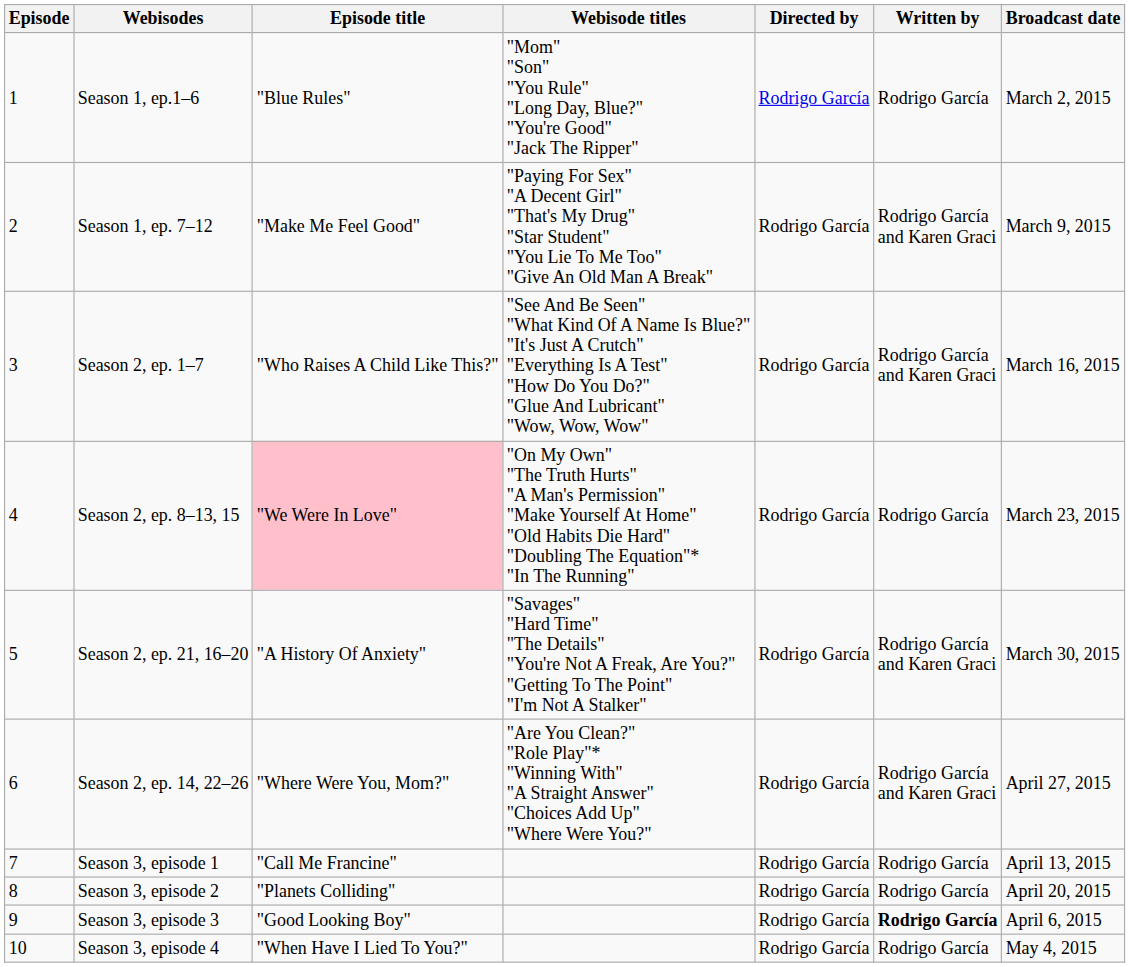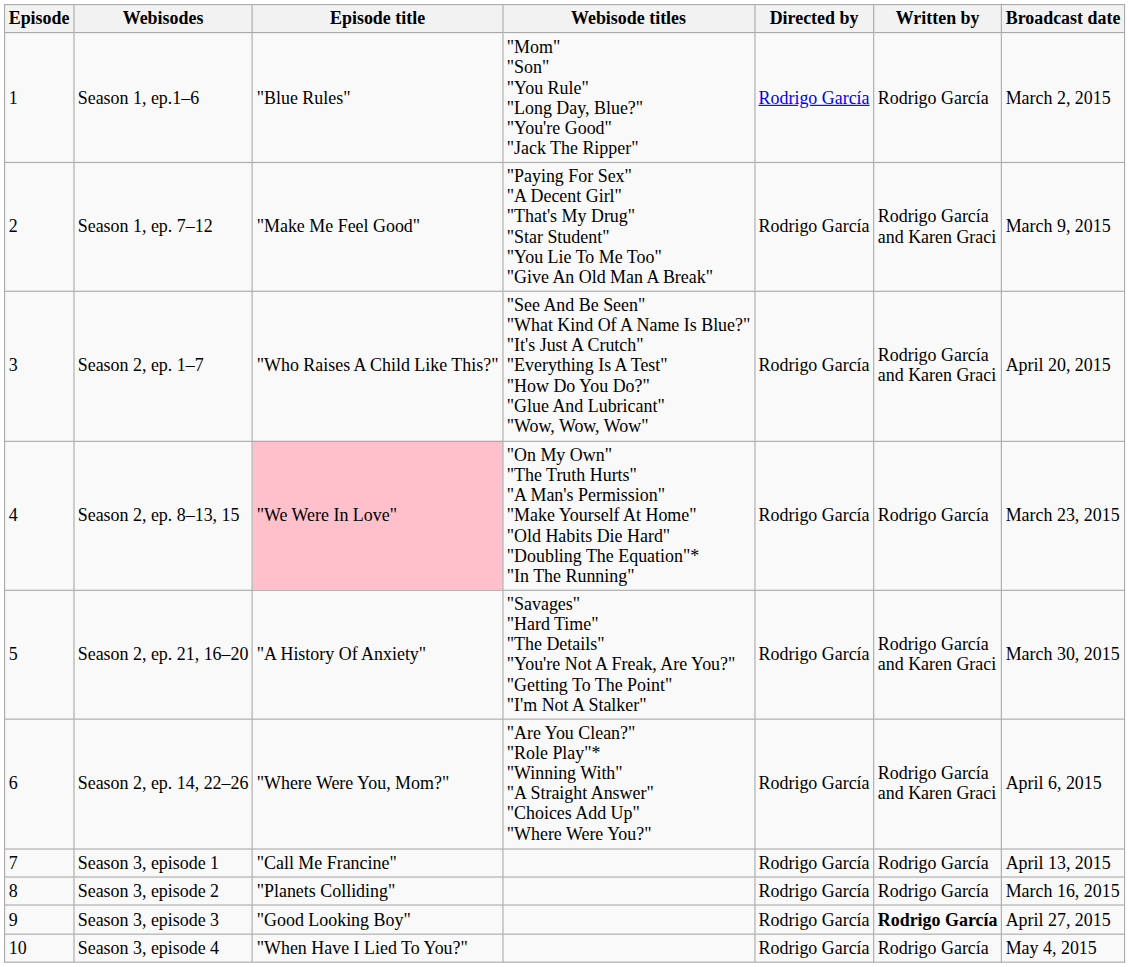 <table class="wikitable">
 <tr>
 <th>Episode</th>
 <th>Webisodes</th>
 <th>Episode title</th>
 <th>Webisode titles</th>
 <th>Directed by</th>
 <th>Written by</th>
 <th>Broadcast date</th>
 </tr>
 <tr>
 <td>1</td>
 <td>Season 1, ep.1–6</td>
 <td>"Blue Rules"</td>
 <td>"Mom"<br>"Son"<br>"You Rule"<br>"Long Day, Blue?"<br>"You're Good"<br>"Jack The Ripper"</td>
 <td><a href='#'>Rodrigo García</a></td>
 <td>Rodrigo García</td>
 <td>March 2, 2015</td>
 </tr>
 <tr>
 <td>2</td>
 <td>Season 1, ep. 7–12</td>
 <td>"Make Me Feel Good"</td>
 <td>"Paying For Sex"<br>"A Decent Girl"<br>"That's My Drug"<br>"Star Student"<br>"You Lie To Me Too"<br>"Give An Old Man A Break"</td>
 <td>Rodrigo García</td>
 <td>Rodrigo García<br>and Karen Graci</td>
 <td>March 9, 2015</td>
 </tr>
 <tr>
 <td>3</td>
 <td>Season 2, ep. 1–7</td>
 <td>"Who Raises A Child Like This?"</td>
 <td>"See And Be Seen"<br>"What Kind Of A Name Is Blue?"<br>"It's Just A Crutch"<br>"Everything Is A Test"<br>"How Do You Do?"<br>"Glue And Lubricant"<br>"Wow, Wow, Wow"</td>
 <td>Rodrigo García</td>
 <td>Rodrigo García<br>and Karen Graci</td>
-<td>March 16, 2015</td>
+<td>April 20, 2015</td>
 </tr>
 <tr>
 <td>4</td>
 <td>Season 2, ep. 8–13, 15</td>
 <td style="background: pink;">"We Were In Love"</td>
 <td>"On My Own"<br>"The Truth Hurts"<br>"A Man's Permission"<br>"Make Yourself At Home"<br>"Old Habits Die Hard"<br>"Doubling The Equation"*<br>"In The Running"</td>
 <td>Rodrigo García</td>
 <td>Rodrigo García</td>
 <td>March 23, 2015</td>
 </tr>
 <tr id="ep5">
 <td>5</td>
 <td>Season 2, ep. 21, 16–20</td>
 <td>"A History Of Anxiety"</td>
 <td>"Savages"<br>"Hard Time"<br>"The Details"<br>"You're Not A Freak, Are You?"<br>"Getting To The Point"<br>"I'm Not A Stalker"</td>
 <td>Rodrigo García</td>
 <td>Rodrigo García<br>and Karen Graci</td>
 <td>March 30, 2015</td>
 </tr>
 <tr>
 <td>6</td>
 <td>Season 2, ep. 14, 22–26</td>
 <td>"Where Were You, Mom?"</td>
 <td>"Are You Clean?"<br>"Role Play"*<br>"Winning With"<br>"A Straight Answer"<br>"Choices Add Up"<br>"Where Were You?"</td>
 <td>Rodrigo García</td>
 <td>Rodrigo García<br>and Karen Graci</td>
-<td>April 27, 2015</td>
+<td>April 6, 2015</td>
 </tr>
 <tr>
 <td>7</td>
 <td>Season 3, episode 1</td>
 <td>"Call Me Francine"</td>
 <td></td>
 <td>Rodrigo García</td>
 <td>Rodrigo García</td>
 <td>April 13, 2015</td>
 </tr>
 <tr>
 <td>8</td>
 <td>Season 3, episode 2</td>
 <td>"Planets Colliding"</td>
 <td></td>
 <td>Rodrigo García</td>
 <td>Rodrigo García</td>
-<td>April 20, 2015</td>
+<td>March 16, 2015</td>
 </tr>
 <tr>
 <td>9</td>
 <td>Season 3, episode 3</td>
 <td>"Good Looking Boy"</td>
 <td></td>
 <td>Rodrigo García</td>
 <td><strong>Rodrigo García</strong></td>
-<td>April 6, 2015</td>
+<td>April 27, 2015</td>
 </tr>
 <tr>
 <td>10</td>
 <td>Season 3, episode 4</td>
 <td>"When Have I Lied To You?"</td>
 <td></td>
 <td>Rodrigo García</td>
 <td>Rodrigo García</td>
 <td>May 4, 2015</td>
 </tr>
 </table>
